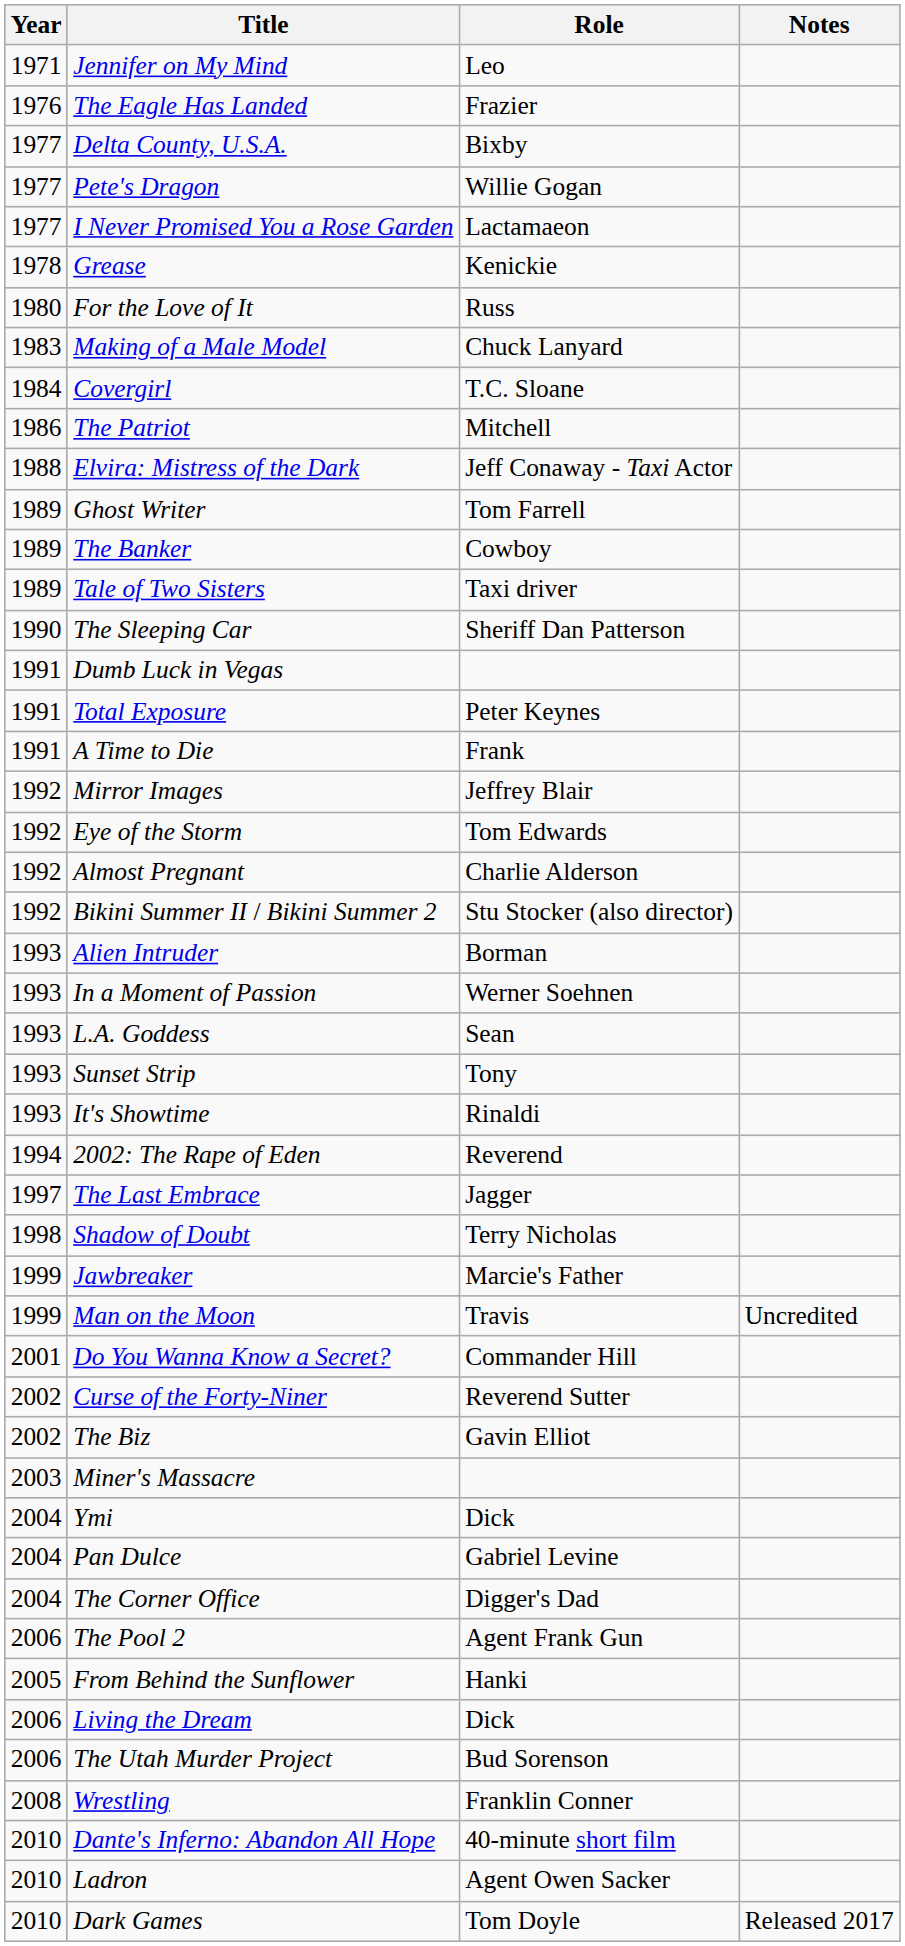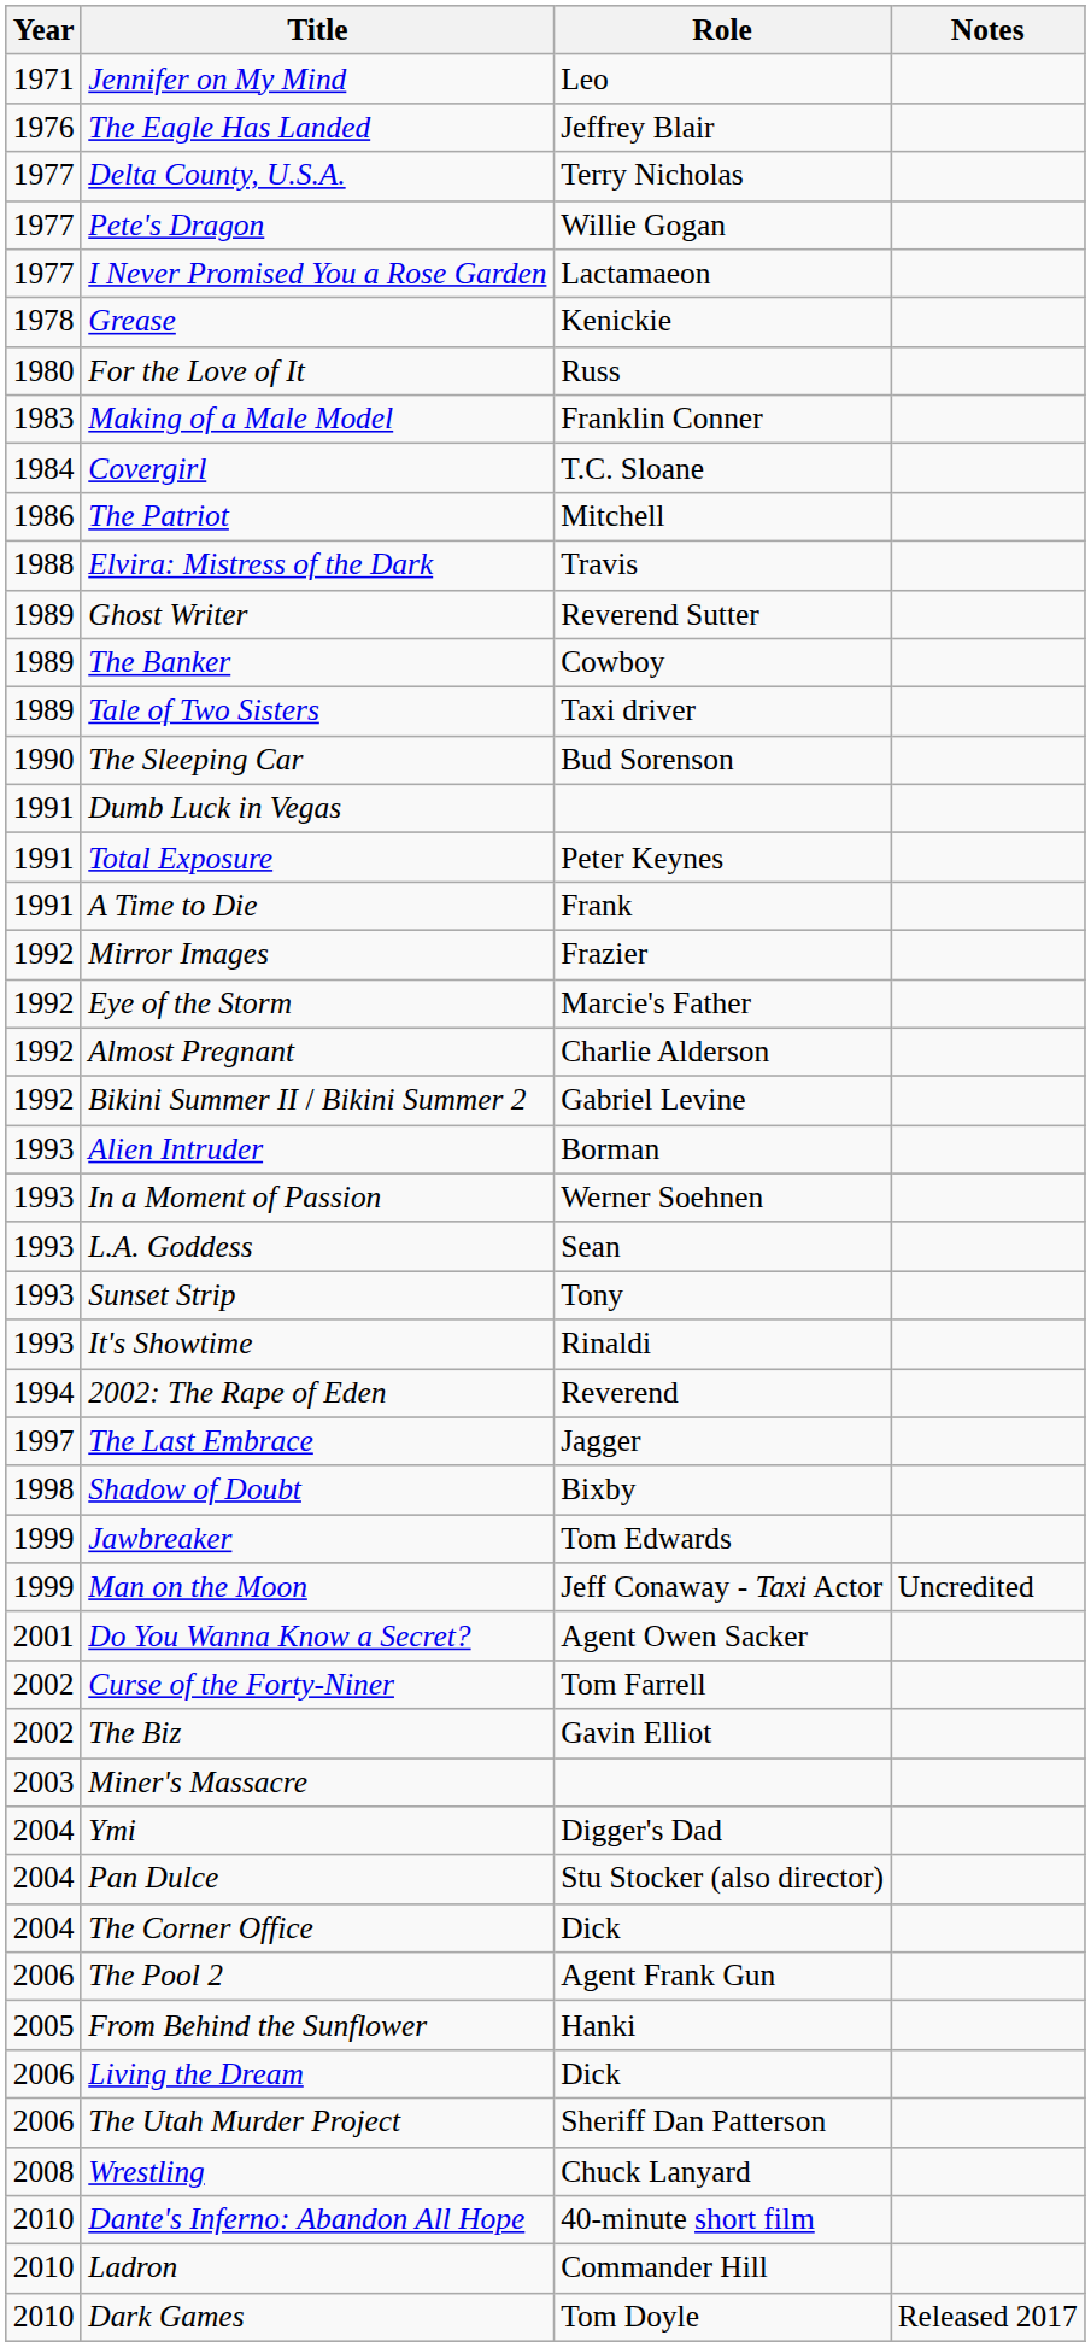 <table class="wikitable sortable">
 <tr>
 <th>Year</th>
 <th>Title</th>
 <th>Role</th>
 <th>Notes</th>
 </tr>
 <tr>
 <td>1971</td>
 <td><em><a href='#'>Jennifer on My Mind</a></em></td>
 <td>Leo</td>
 <td></td>
 </tr>
 <tr>
 <td>1976</td>
 <td><em><a href='#'>The Eagle Has Landed</a></em></td>
-<td>Frazier</td>
+<td>Jeffrey Blair</td>
 <td></td>
 </tr>
 <tr>
 <td>1977</td>
 <td><em><a href='#'>Delta County, U.S.A.</a></em></td>
-<td>Bixby</td>
+<td>Terry Nicholas</td>
 <td></td>
 </tr>
 <tr>
 <td>1977</td>
 <td><em><a href='#'>Pete's Dragon</a></em></td>
 <td>Willie Gogan</td>
 <td></td>
 </tr>
 <tr>
 <td>1977</td>
 <td><em><a href='#'>I Never Promised You a Rose Garden</a></em></td>
 <td>Lactamaeon</td>
 <td></td>
 </tr>
 <tr>
 <td>1978</td>
 <td><em><a href='#'>Grease</a></em></td>
 <td>Kenickie</td>
 <td></td>
 </tr>
 <tr>
 <td>1980</td>
 <td><em>For the Love of It</em></td>
 <td>Russ</td>
 <td></td>
 </tr>
 <tr>
 <td>1983</td>
 <td><em><a href='#'>Making of a Male Model</a></em></td>
-<td>Chuck Lanyard</td>
+<td>Franklin Conner</td>
 <td></td>
 </tr>
 <tr>
 <td>1984</td>
 <td><em><a href='#'>Covergirl</a></em></td>
 <td>T.C. Sloane</td>
 <td></td>
 </tr>
 <tr>
 <td>1986</td>
 <td><em><a href='#'>The Patriot</a></em></td>
 <td>Mitchell</td>
 <td></td>
 </tr>
 <tr>
 <td>1988</td>
 <td><em><a href='#'>Elvira: Mistress of the Dark</a></em></td>
-<td>Jeff Conaway - <em>Taxi</em> Actor</td>
+<td>Travis</td>
 <td></td>
 </tr>
 <tr>
 <td>1989</td>
 <td><em>Ghost Writer</em></td>
-<td>Tom Farrell</td>
+<td>Reverend Sutter</td>
 <td></td>
 </tr>
 <tr>
 <td>1989</td>
 <td><em><a href='#'>The Banker</a></em></td>
 <td>Cowboy</td>
 <td></td>
 </tr>
 <tr>
 <td>1989</td>
 <td><em><a href='#'>Tale of Two Sisters</a></em></td>
 <td>Taxi driver</td>
 <td></td>
 </tr>
 <tr>
 <td>1990</td>
 <td><em>The Sleeping Car</em></td>
-<td>Sheriff Dan Patterson</td>
+<td>Bud Sorenson</td>
 <td></td>
 </tr>
 <tr>
 <td>1991</td>
 <td><em>Dumb Luck in Vegas</em></td>
 <td></td>
 <td></td>
 </tr>
 <tr>
 <td>1991</td>
 <td><em><a href='#'>Total Exposure</a></em></td>
 <td>Peter Keynes</td>
 <td></td>
 </tr>
 <tr>
 <td>1991</td>
 <td><em>A Time to Die</em></td>
 <td>Frank</td>
 <td></td>
 </tr>
 <tr>
 <td>1992</td>
 <td><em>Mirror Images</em></td>
-<td>Jeffrey Blair</td>
+<td>Frazier</td>
 <td></td>
 </tr>
 <tr>
 <td>1992</td>
 <td><em>Eye of the Storm</em></td>
-<td>Tom Edwards</td>
+<td>Marcie's Father</td>
 <td></td>
 </tr>
 <tr>
 <td>1992</td>
 <td><em>Almost Pregnant</em></td>
 <td>Charlie Alderson</td>
 <td></td>
 </tr>
 <tr>
 <td>1992</td>
 <td><em>Bikini Summer II</em> / <em>Bikini Summer 2</em></td>
-<td>Stu Stocker (also director)</td>
+<td>Gabriel Levine</td>
 <td></td>
 </tr>
 <tr>
 <td>1993</td>
 <td><em><a href='#'>Alien Intruder</a></em></td>
 <td>Borman</td>
 <td></td>
 </tr>
 <tr>
 <td>1993</td>
 <td><em>In a Moment of Passion</em></td>
 <td>Werner Soehnen</td>
 <td></td>
 </tr>
 <tr>
 <td>1993</td>
 <td><em>L.A. Goddess</em></td>
 <td>Sean</td>
 <td></td>
 </tr>
 <tr>
 <td>1993</td>
 <td><em>Sunset Strip</em></td>
 <td>Tony</td>
 <td></td>
 </tr>
 <tr>
 <td>1993</td>
 <td><em>It's Showtime</em></td>
 <td>Rinaldi</td>
 <td></td>
 </tr>
 <tr>
 <td>1994</td>
 <td><em>2002: The Rape of Eden</em></td>
 <td>Reverend</td>
 <td></td>
 </tr>
 <tr>
 <td>1997</td>
 <td><em><a href='#'>The Last Embrace</a></em></td>
 <td>Jagger</td>
 <td></td>
 </tr>
 <tr>
 <td>1998</td>
 <td><em><a href='#'>Shadow of Doubt</a></em></td>
-<td>Terry Nicholas</td>
+<td>Bixby</td>
 <td></td>
 </tr>
 <tr>
 <td>1999</td>
 <td><em><a href='#'>Jawbreaker</a></em></td>
-<td>Marcie's Father</td>
+<td>Tom Edwards</td>
 <td></td>
 </tr>
 <tr>
 <td>1999</td>
 <td><em><a href='#'>Man on the Moon</a></em></td>
-<td>Travis</td>
+<td>Jeff Conaway - <em>Taxi</em> Actor</td>
 <td>Uncredited</td>
 </tr>
 <tr>
 <td>2001</td>
 <td><em><a href='#'>Do You Wanna Know a Secret?</a></em></td>
-<td>Commander Hill</td>
+<td>Agent Owen Sacker</td>
 <td></td>
 </tr>
 <tr>
 <td>2002</td>
 <td><em><a href='#'>Curse of the Forty-Niner</a></em></td>
-<td>Reverend Sutter</td>
+<td>Tom Farrell</td>
 <td></td>
 </tr>
 <tr>
 <td>2002</td>
 <td><em>The Biz</em></td>
 <td>Gavin Elliot</td>
 <td></td>
 </tr>
 <tr>
 <td>2003</td>
 <td><em>Miner's Massacre</em></td>
 <td></td>
 <td></td>
 </tr>
 <tr>
 <td>2004</td>
 <td><em>Ymi</em></td>
-<td>Dick</td>
+<td>Digger's Dad</td>
 <td></td>
 </tr>
 <tr>
 <td>2004</td>
 <td><em>Pan Dulce</em></td>
-<td>Gabriel Levine</td>
+<td>Stu Stocker (also director)</td>
 <td></td>
 </tr>
 <tr>
 <td>2004</td>
 <td><em>The Corner Office</em></td>
-<td>Digger's Dad</td>
+<td>Dick</td>
 <td></td>
 </tr>
 <tr>
 <td>2006</td>
 <td><em>The Pool 2</em></td>
 <td>Agent Frank Gun</td>
 <td></td>
 </tr>
 <tr>
 <td>2005</td>
 <td><em>From Behind the Sunflower</em></td>
 <td>Hanki</td>
 <td></td>
 </tr>
 <tr>
 <td>2006</td>
 <td><em><a href='#'>Living the Dream</a></em></td>
 <td>Dick</td>
 <td></td>
 </tr>
 <tr>
 <td>2006</td>
 <td><em>The Utah Murder Project</em></td>
-<td>Bud Sorenson</td>
+<td>Sheriff Dan Patterson</td>
 <td></td>
 </tr>
 <tr>
 <td>2008</td>
 <td><em><a href='#'>Wrestling</a></em></td>
-<td>Franklin Conner</td>
+<td>Chuck Lanyard</td>
 <td></td>
 </tr>
 <tr>
 <td>2010</td>
 <td><em><a href='#'>Dante's Inferno: Abandon All Hope</a></em></td>
 <td>40-minute <a href='#'>short film</a></td>
 <td></td>
 </tr>
 <tr>
 <td>2010</td>
 <td><em>Ladron</em></td>
-<td>Agent Owen Sacker</td>
+<td>Commander Hill</td>
 <td></td>
 </tr>
 <tr>
 <td>2010</td>
 <td><em>Dark Games</em></td>
 <td>Tom Doyle</td>
 <td> Released 2017</td>
 </tr>
 <tr>
 </tr>
 </table>
